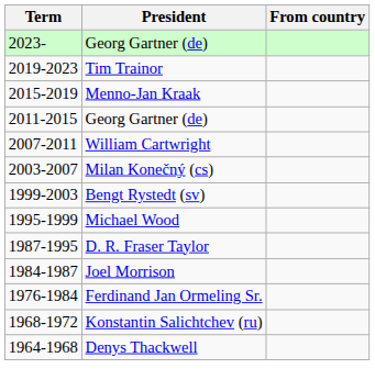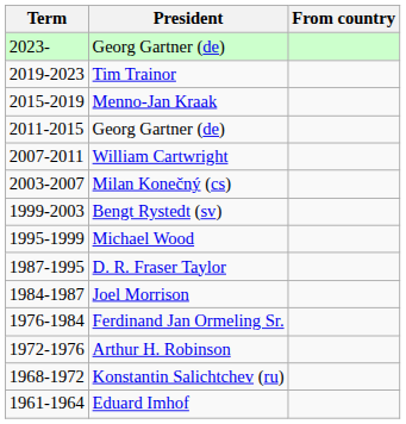 <table class="sortable wikitable">
 <tr>
 <th>Term</th>
 <th>President</th>
 <th>From country</th>
 </tr>
 <tr style="background:#ccffcc">
 <td>2023-</td>
 <td>Georg Gartner (<a href='#'>de</a>)</td>
 <td></td>
 </tr>
 <tr>
 <td>2019-2023</td>
 <td><a href='#'>Tim Trainor</a></td>
 <td></td>
 </tr>
 <tr>
 <td>2015-2019</td>
 <td><a href='#'>Menno-Jan Kraak</a></td>
 <td></td>
 </tr>
 <tr>
 <td>2011-2015</td>
 <td>Georg Gartner (<a href='#'>de</a>)</td>
 <td></td>
 </tr>
 <tr>
 <td>2007-2011</td>
 <td><a href='#'>William Cartwright</a></td>
 <td></td>
 </tr>
 <tr>
 <td>2003-2007</td>
 <td><a href='#'>Milan Konečný</a> (<a href='#'>cs</a>)</td>
 <td></td>
 </tr>
 <tr>
 <td>1999-2003</td>
 <td><a href='#'>Bengt Rystedt</a> (<a href='#'>sv</a>)</td>
 <td></td>
 </tr>
 <tr>
 <td>1995-1999</td>
 <td><a href='#'>Michael Wood</a></td>
 <td></td>
 </tr>
 <tr>
 <td>1987-1995</td>
 <td><a href='#'>D. R. Fraser Taylor</a></td>
 <td></td>
 </tr>
 <tr>
 <td>1984-1987</td>
 <td><a href='#'>Joel Morrison</a></td>
 <td></td>
 </tr>
 <tr>
 <td>1976-1984</td>
 <td><a href='#'>Ferdinand Jan Ormeling Sr.</a></td>
 <td></td>
 </tr>
 <tr>
+<td>1972-1976</td>
+<td><a href='#'>Arthur H. Robinson</a></td>
+<td></td>
+</tr>
+<tr>
 <td>1968-1972</td>
 <td><a href='#'>Konstantin Salichtchev</a> (<a href='#'>ru</a>)</td>
 <td></td>
 </tr>
 <tr>
-<td>1964-1968</td>
-<td><a href='#'>Denys Thackwell</a></td>
+<td>1961-1964</td>
+<td><a href='#'>Eduard Imhof</a></td>
 <td></td>
 </tr>
 </table>
